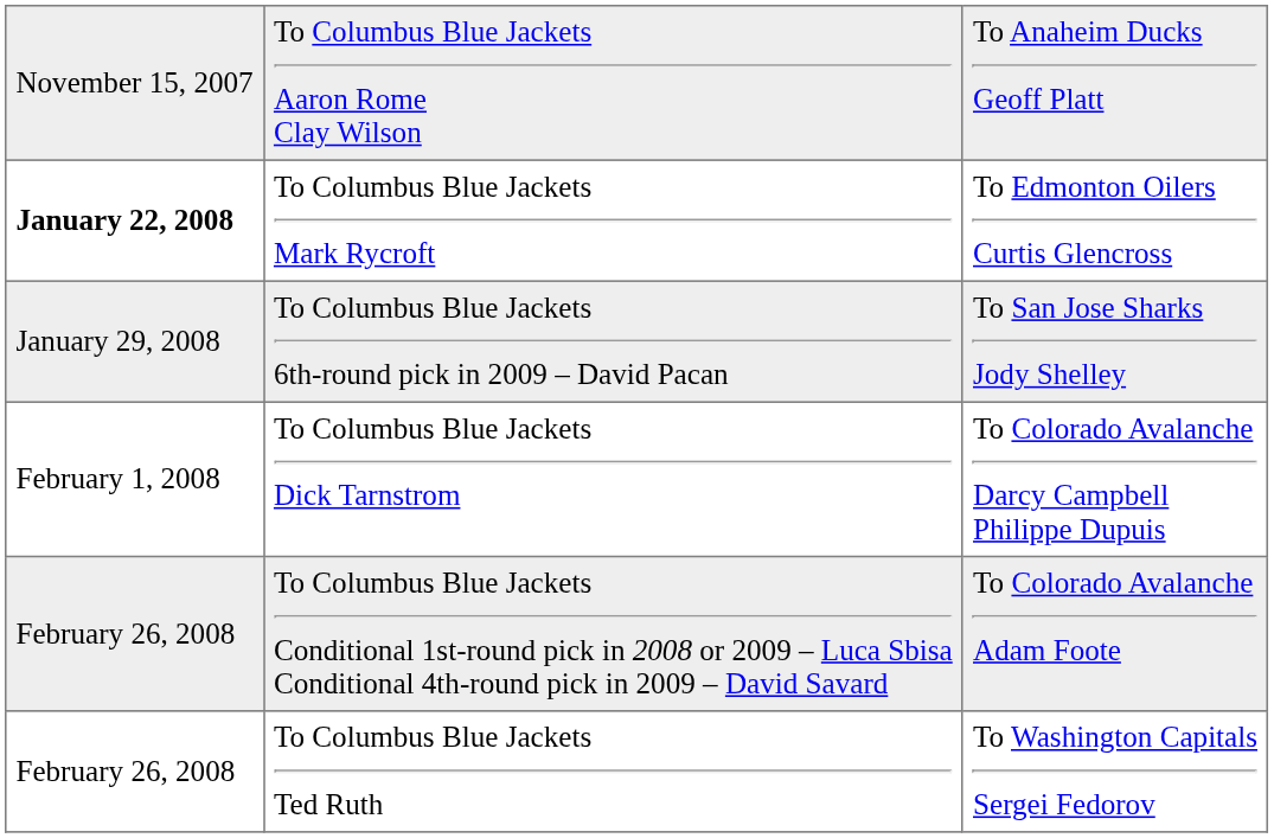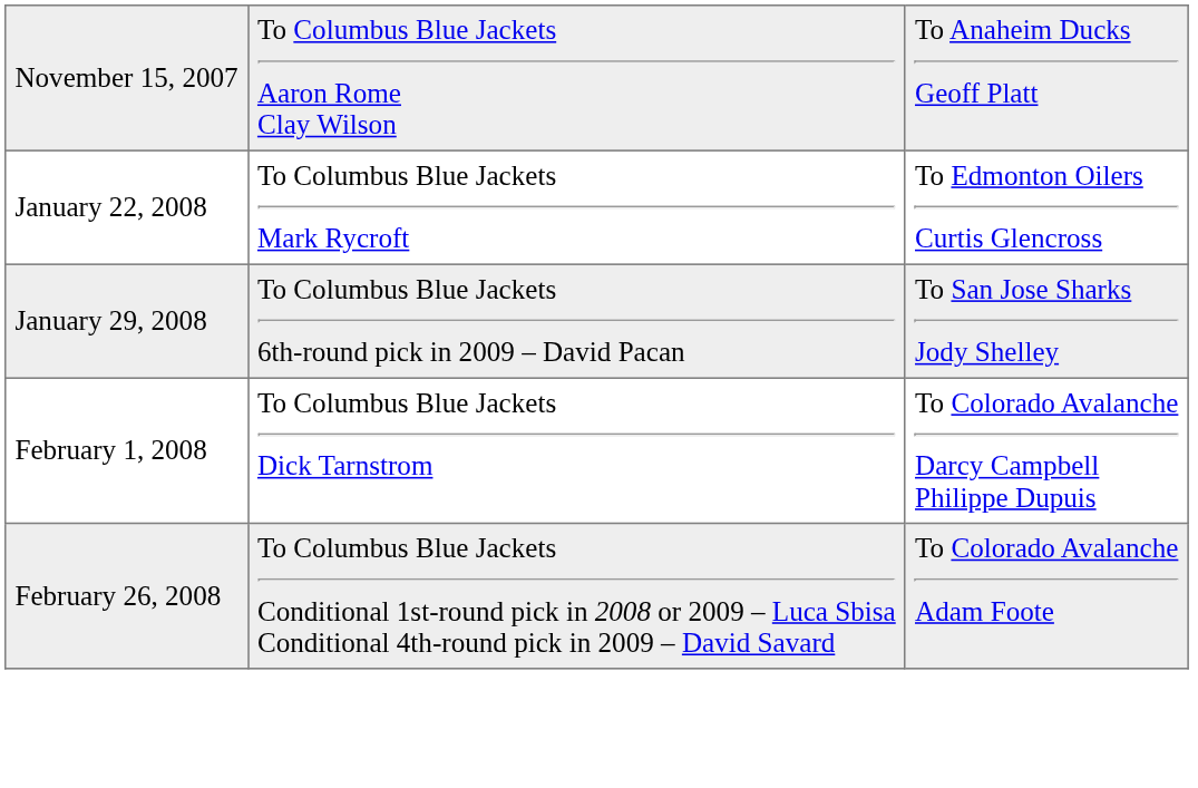 <table border="1" style="border-collapse:collapse;"  cellpadding="5">
 <tr style="background:#eee;">
 <td>November 15, 2007</td>
 <td valign="top">To  <a href='#'>Columbus Blue Jackets</a> <hr><a href='#'>Aaron Rome</a> <br> <a href='#'>Clay Wilson</a></td>
 <td valign="top">To  <a href='#'>Anaheim Ducks</a> <hr><a href='#'>Geoff Platt</a></td>
 </tr>
 <tr>
-<td><strong>January 22, 2008</strong></td>
+<td>January 22, 2008</td>
 <td valign="top">To  Columbus Blue Jackets <hr><a href='#'>Mark Rycroft</a></td>
 <td valign="top">To  <a href='#'>Edmonton Oilers</a> <hr><a href='#'>Curtis Glencross</a></td>
 </tr>
 <tr style="background:#eee;">
 <td>January 29, 2008</td>
 <td valign="top">To  Columbus Blue Jackets <hr> 6th-round pick in 2009 – David Pacan</td>
 <td valign="top">To  <a href='#'>San Jose Sharks</a> <hr> <a href='#'>Jody Shelley</a></td>
 </tr>
 <tr>
 <td>February 1, 2008</td>
 <td valign="top">To  Columbus Blue Jackets <hr><a href='#'>Dick Tarnstrom</a></td>
 <td valign="top">To  <a href='#'>Colorado Avalanche</a> <hr><a href='#'>Darcy Campbell</a> <br> <a href='#'>Philippe Dupuis</a></td>
 </tr>
 <tr style="background:#eee;">
 <td>February 26, 2008</td>
 <td valign="top">To  Columbus Blue Jackets <hr> Conditional 1st-round pick in <em>2008</em> or 2009 – <a href='#'>Luca Sbisa</a> <br> Conditional 4th-round pick in 2009 – <a href='#'>David Savard</a></td>
 <td valign="top">To  <a href='#'>Colorado Avalanche</a> <hr><a href='#'>Adam Foote</a></td>
 </tr>
-<tr>
-<td>February 26, 2008</td>
-<td valign="top">To  Columbus Blue Jackets <hr>Ted Ruth</td>
-<td valign="top">To  <a href='#'>Washington Capitals</a> <hr><a href='#'>Sergei Fedorov</a></td>
-</tr>
 </table>
